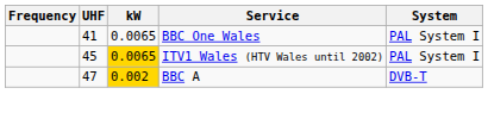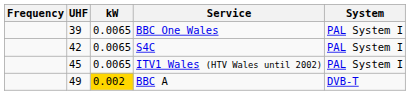 <table class="wikitable sortable">
 <tr>
 <th>Frequency</th>
 <th>UHF</th>
 <th>kW</th>
 <th>Service</th>
 <th>System</th>
 </tr>
 <tr>
 <td></td>
-<td>41</td>
+<td>39</td>
 <td>0.0065</td>
 <td><a href='#'>BBC One Wales</a></td>
 <td><a href='#'>PAL</a> System I</td>
 </tr>
 <tr>
 <td></td>
+<td>42</td>
+<td>0.0065</td>
+<td><a href='#'>S4C</a></td>
+<td><a href='#'>PAL</a> System I</td>
+</tr>
+<tr>
+<td></td>
 <td>45</td>
-<td style="background: gold;">0.0065</td>
+<td>0.0065</td>
 <td><a href='#'>ITV1 Wales</a> <small>(HTV Wales until 2002)</small></td>
 <td><a href='#'>PAL</a> System I</td>
 </tr>
 <tr>
 <td></td>
-<td>47</td>
+<td>49</td>
 <td style="background: gold;">0.002</td>
 <td><a href='#'>BBC</a> A</td>
 <td><a href='#'>DVB-T</a></td>
 </tr>
 </table>
